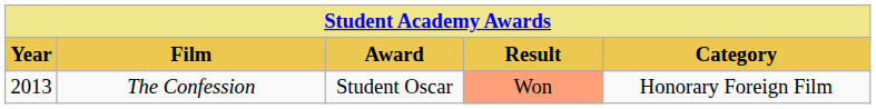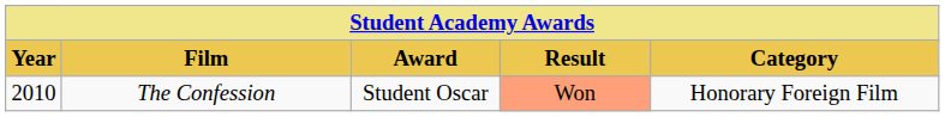 <table class="wikitable" style="text-align: center;">
 <tr>
 <th colspan="5" style="background: khaki;"><a href='#'>Student Academy Awards</a></th>
 </tr>
 <tr>
 <th style="width: 33px; background: #ecc850;">Year</th>
 <th style="width: 200px; background: #ecc850;">Film</th>
 <th style="width: 100px; background: #ecc850;">Award</th>
 <th style="width: 100px; background: #ecc850;">Result</th>
 <th style="width: 200px; background: #ecc850;">Category</th>
 </tr>
 <tr>
-<td>2013</td>
+<td>2010</td>
 <td><em>The Confession</em></td>
 <td>Student Oscar</td>
 <td style="background: lightsalmon;">Won</td>
 <td>Honorary Foreign Film</td>
 </tr>
 </table>
